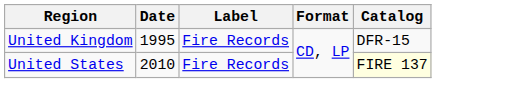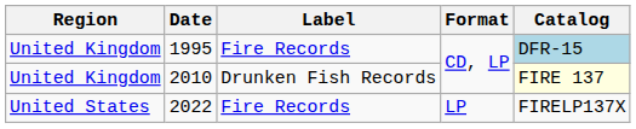 <table class="wikitable">
 <tr>
 <th>Region</th>
 <th>Date</th>
 <th>Label</th>
 <th>Format</th>
 <th>Catalog</th>
 </tr>
 <tr>
 <td><a href='#'>United Kingdom</a></td>
 <td>1995</td>
 <td><a href='#'>Fire Records</a></td>
 <td rowspan="2"><a href='#'>CD</a>, <a href='#'>LP</a></td>
-<td>DFR-15</td>
+<td style="background: lightblue;">DFR-15</td>
+</tr>
+<tr>
+<td><a href='#'>United Kingdom</a></td>
+<td>2010</td>
+<td>Drunken Fish Records</td>
+<td style="background: lightyellow;">FIRE 137</td>
 </tr>
 <tr>
 <td><a href='#'>United States</a></td>
-<td>2010</td>
+<td>2022</td>
 <td><a href='#'>Fire Records</a></td>
-<td style="background: lightyellow;">FIRE 137</td>
+<td><a href='#'>LP</a></td>
+<td>FIRELP137X</td>
 </tr>
 </table>
